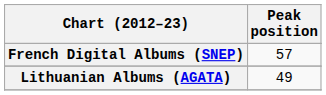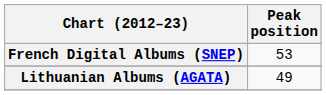 <table class="wikitable sortable plainrowheaders">
 <tr>
 <th>Chart (2012–23)</th>
 <th>Peak<br>position</th>
 </tr>
 <tr>
 </tr>
 <tr>
 </tr>
 <tr>
 </tr>
 <tr>
 </tr>
 <tr>
 </tr>
 <tr>
 </tr>
 <tr>
 <th scope="row">French Digital Albums (<a href='#'>SNEP</a>)</th>
-<td style="text-align:center;">57</td>
+<td style="text-align:center;">53</td>
 </tr>
 <tr>
 </tr>
 <tr>
 <th scope="row">Lithuanian Albums (<a href='#'>AGATA</a>)</th>
 <td style="text-align:center;">49</td>
 </tr>
 <tr>
 </tr>
 <tr>
 </tr>
 <tr>
 </tr>
 <tr>
 </tr>
 <tr>
 </tr>
 <tr>
 </tr>
 </table>
